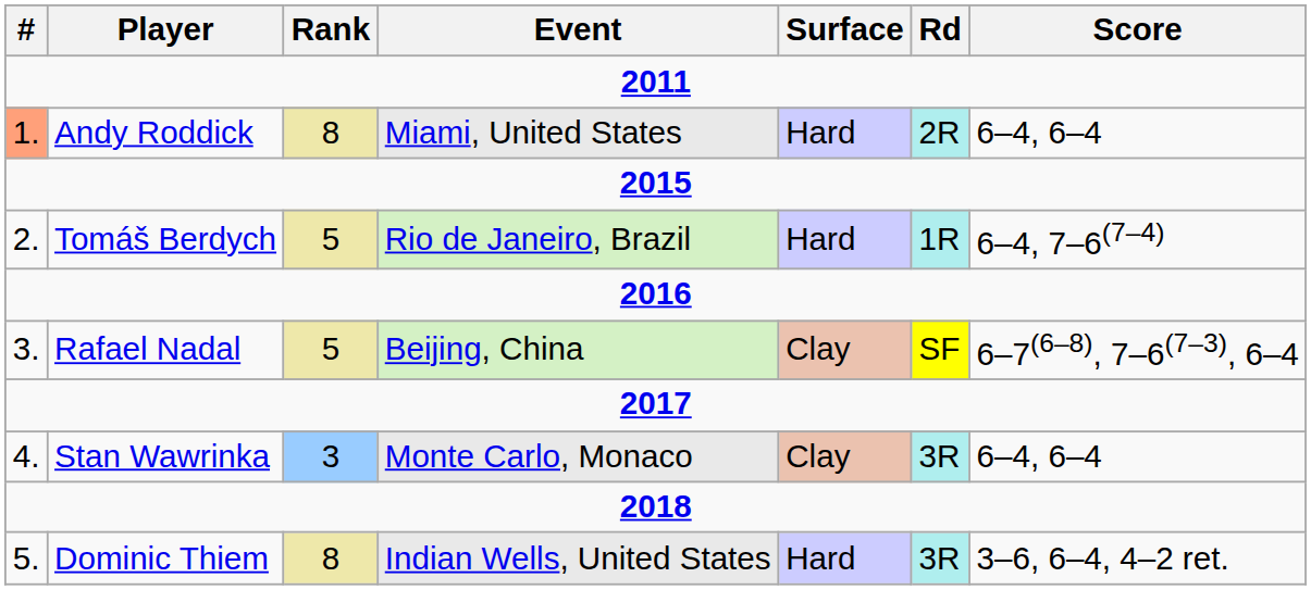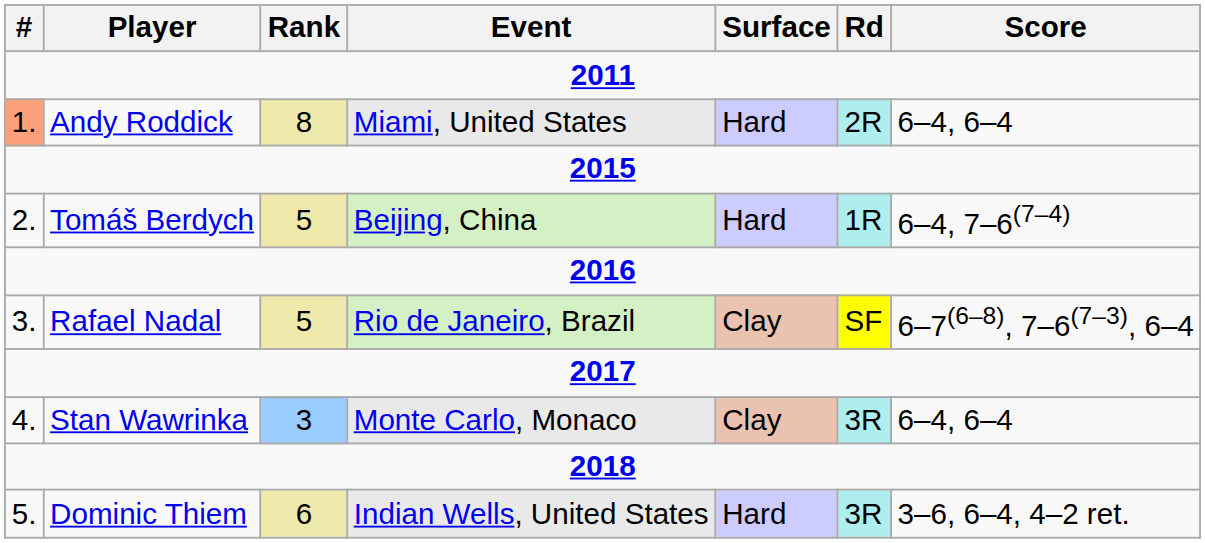 <table class="wikitable sortable">
 <tr>
 <th>#</th>
 <th>Player</th>
 <th>Rank</th>
 <th>Event</th>
 <th>Surface</th>
 <th>Rd</th>
 <th>Score</th>
 </tr>
 <tr>
 <td align=center colspan="7"><a href='#'><strong>2011</strong></a></td>
 </tr>
 <tr>
 <td style="background: lightsalmon;">1.</td>
 <td> <a href='#'>Andy Roddick</a></td>
 <td align=center bgcolor=EEE8AA>8</td>
 <td bgcolor=e9e9e9><a href='#'>Miami</a>, United States</td>
 <td bgcolor=CCCCFF>Hard</td>
 <td bgcolor=afeeee>2R</td>
 <td>6–4, 6–4</td>
 </tr>
 <tr>
 <td align=center colspan="7"><a href='#'><strong>2015</strong></a></td>
 </tr>
 <tr>
 <td>2.</td>
 <td> <a href='#'>Tomáš Berdych</a></td>
 <td align=center bgcolor=EEE8AA>5</td>
-<td bgcolor=d4f1c5><a href='#'>Rio de Janeiro</a>, Brazil</td>
+<td bgcolor=d4f1c5><a href='#'>Beijing</a>, China</td>
 <td bgcolor=CCCCFF>Hard</td>
 <td bgcolor=afeeee>1R</td>
 <td>6–4, 7–6<sup>(7–4)</sup></td>
 </tr>
 <tr>
 <td align=center colspan="7"><a href='#'><strong>2016</strong></a></td>
 </tr>
 <tr>
 <td>3.</td>
 <td> <a href='#'>Rafael Nadal</a></td>
 <td align=center bgcolor=EEE8AA>5</td>
-<td bgcolor=d4f1c5><a href='#'>Beijing</a>, China</td>
+<td bgcolor=d4f1c5><a href='#'>Rio de Janeiro</a>, Brazil</td>
 <td bgcolor=ebc2af>Clay</td>
 <td bgcolor=yellow>SF</td>
 <td>6–7<sup>(6–8)</sup>, 7–6<sup>(7–3)</sup>, 6–4</td>
 </tr>
 <tr>
 <td align=center colspan="7"><a href='#'><strong>2017</strong></a></td>
 </tr>
 <tr>
 <td>4.</td>
 <td> <a href='#'>Stan Wawrinka</a></td>
 <td align=center bgcolor=99ccff>3</td>
 <td bgcolor=e9e9e9><a href='#'>Monte Carlo</a>, Monaco</td>
 <td bgcolor=ebc2af>Clay</td>
 <td bgcolor=afeeee>3R</td>
 <td>6–4, 6–4</td>
 </tr>
 <tr>
 <td align=center colspan="7"><a href='#'><strong>2018</strong></a></td>
 </tr>
 <tr>
 <td>5.</td>
 <td> <a href='#'>Dominic Thiem</a></td>
-<td align=center bgcolor=EEE8AA>8</td>
+<td align=center bgcolor=EEE8AA>6</td>
 <td bgcolor=e9e9e9><a href='#'>Indian Wells</a>, United States</td>
 <td bgcolor=CCCCFF>Hard</td>
 <td bgcolor=afeeee>3R</td>
 <td>3–6, 6–4, 4–2 ret.</td>
 </tr>
 </table>
